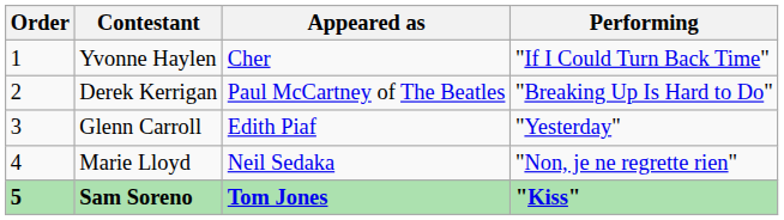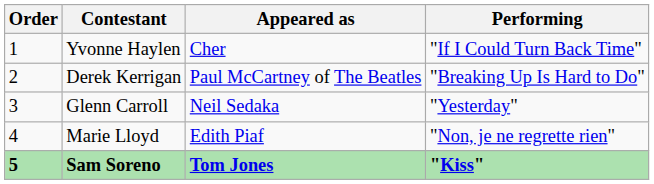 <table class="wikitable">
 <tr>
 <th>Order</th>
 <th>Contestant</th>
 <th>Appeared as</th>
 <th>Performing</th>
 </tr>
 <tr>
 <td>1</td>
 <td>Yvonne Haylen</td>
 <td><a href='#'>Cher</a></td>
 <td>"<a href='#'>If I Could Turn Back Time</a>"</td>
 </tr>
 <tr>
 <td>2</td>
 <td>Derek Kerrigan</td>
 <td><a href='#'>Paul McCartney</a> of <a href='#'>The Beatles</a></td>
 <td>"<a href='#'>Breaking Up Is Hard to Do</a>"</td>
 </tr>
 <tr>
 <td>3</td>
 <td>Glenn Carroll</td>
-<td><a href='#'>Edith Piaf</a></td>
+<td><a href='#'>Neil Sedaka</a></td>
 <td>"<a href='#'>Yesterday</a>"</td>
 </tr>
 <tr>
 <td>4</td>
 <td>Marie Lloyd</td>
-<td><a href='#'>Neil Sedaka</a></td>
+<td><a href='#'>Edith Piaf</a></td>
 <td>"<a href='#'>Non, je ne regrette rien</a>"</td>
 </tr>
 <tr style="background:#ACE1AF;">
 <td><strong>5</strong></td>
 <td><strong>Sam Soreno</strong></td>
 <td><strong><a href='#'>Tom Jones</a></strong></td>
 <td><strong>"<a href='#'>Kiss</a>"</strong></td>
 </tr>
 </table>
